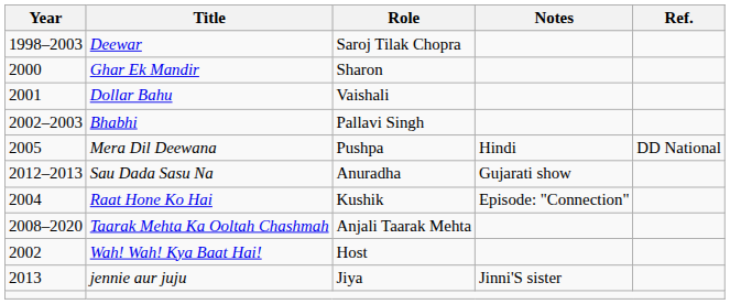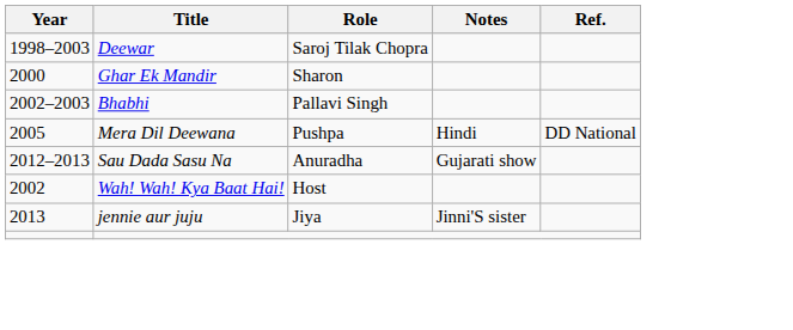 <table class="wikitable sortable">
 <tr style="background:#ccc; text-align:center;">
 <th>Year</th>
 <th>Title</th>
 <th>Role</th>
 <th class="unsortable">Notes</th>
 <th class="unsortable">Ref.</th>
 </tr>
 <tr>
 <td>1998–2003</td>
 <td><em><a href='#'>Deewar</a></em></td>
 <td>Saroj Tilak Chopra</td>
 <td></td>
 <td></td>
 </tr>
 <tr>
 <td>2000</td>
 <td><em><a href='#'>Ghar Ek Mandir</a></em></td>
 <td>Sharon</td>
-<td></td>
-<td></td>
-</tr>
-<tr>
-<td>2001</td>
-<td><em><a href='#'>Dollar Bahu</a></em></td>
-<td>Vaishali</td>
 <td></td>
 <td></td>
 </tr>
 <tr>
 <td>2002–2003</td>
 <td><em><a href='#'>Bhabhi</a></em></td>
 <td>Pallavi Singh</td>
 <td></td>
 <td></td>
 </tr>
 <tr>
 <td>2005</td>
 <td><em>Mera Dil Deewana</em></td>
 <td>Pushpa</td>
 <td>Hindi</td>
 <td>DD National</td>
 </tr>
 <tr>
 <td>2012–2013</td>
 <td><em>Sau Dada Sasu Na</em></td>
 <td>Anuradha</td>
 <td>Gujarati show</td>
 <td></td>
 </tr>
 <tr>
-<td>2004</td>
-<td><em><a href='#'>Raat Hone Ko Hai</a></em></td>
-<td>Kushik</td>
-<td>Episode: "Connection"</td>
-<td></td>
-</tr>
-<tr>
-<td>2008–2020</td>
-<td><em><a href='#'>Taarak Mehta Ka Ooltah Chashmah</a></em></td>
-<td>Anjali Taarak Mehta</td>
-<td></td>
-<td></td>
-</tr>
-<tr>
 <td>2002</td>
 <td><em><a href='#'>Wah! Wah! Kya Baat Hai!</a></em></td>
 <td>Host</td>
 <td></td>
 </tr>
 <tr>
 <td>2013</td>
 <td><em>jennie aur juju</em></td>
 <td>Jiya</td>
 <td>Jinni'S sister</td>
 <td></td>
 </tr>
 <tr>
 <td></td>
 </tr>
 </table>
